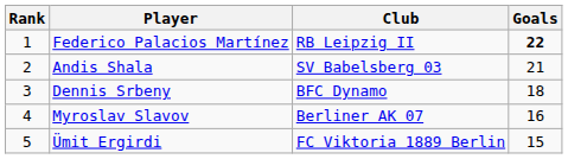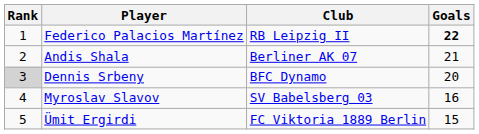 <table class="wikitable" style="text-align:center">
 <tr>
 <th>Rank</th>
 <th>Player</th>
 <th>Club</th>
 <th>Goals</th>
 </tr>
 <tr>
 <td>1</td>
 <td align="left"> <a href='#'>Federico Palacios Martínez</a></td>
 <td align="left"><a href='#'>RB Leipzig II</a></td>
 <td><strong>22</strong></td>
 </tr>
 <tr>
 <td>2</td>
 <td align="left"> <a href='#'>Andis Shala</a></td>
-<td align="left"><a href='#'>SV Babelsberg 03</a></td>
+<td align="left"><a href='#'>Berliner AK 07</a></td>
 <td>21</td>
 </tr>
 <tr>
-<td>3</td>
+<td style="background: lightgrey;">3</td>
 <td align="left"> <a href='#'>Dennis Srbeny</a></td>
 <td align="left"><a href='#'>BFC Dynamo</a></td>
-<td>18</td>
+<td>20</td>
 </tr>
 <tr>
 <td>4</td>
 <td align="left"> <a href='#'>Myroslav Slavov</a></td>
-<td align="left"><a href='#'>Berliner AK 07</a></td>
+<td align="left"><a href='#'>SV Babelsberg 03</a></td>
 <td>16</td>
 </tr>
 <tr>
 <td>5</td>
 <td align="left"> <a href='#'>Ümit Ergirdi</a></td>
 <td align="left"><a href='#'>FC Viktoria 1889 Berlin</a></td>
 <td>15</td>
 </tr>
 </table>
